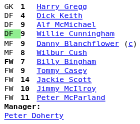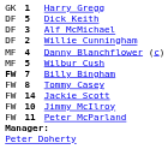 <table cellspacing="0" cellpadding="0" style="font-size:90%; margin:0.2em auto;">
 <tr>
 <th width="25"></th>
 <th width="25"></th>
 </tr>
 <tr>
 <td>GK</td>
 <td><strong>1</strong></td>
 <td><a href='#'>Harry Gregg</a></td>
 </tr>
 <tr>
 <td>DF</td>
-<td><strong>4</strong></td>
+<td><strong>5</strong></td>
 <td><a href='#'>Dick Keith</a></td>
 </tr>
 <tr>
 <td>DF</td>
-<td><strong>9</strong></td>
+<td><strong>3</strong></td>
 <td><a href='#'>Alf McMichael</a></td>
 </tr>
 <tr>
-<td style="background: lightgreen;">DF</td>
-<td><strong>9</strong></td>
+<td>DF</td>
+<td><strong>2</strong></td>
 <td><a href='#'>Willie Cunningham</a></td>
 </tr>
 <tr>
 <td>MF</td>
-<td><strong>9</strong></td>
+<td><strong>4</strong></td>
 <td><a href='#'>Danny Blanchflower</a> (<a href='#'>c</a>)</td>
 </tr>
 <tr>
 <td>MF</td>
-<td><strong>8</strong></td>
+<td><strong>5</strong></td>
 <td><a href='#'>Wilbur Cush</a></td>
 </tr>
 <tr>
 <td><strong>FW</strong></td>
 <td><strong>7</strong></td>
 <td><a href='#'>Billy Bingham</a></td>
 </tr>
 <tr>
 <td>FW</td>
-<td><strong>9</strong></td>
+<td><strong>8</strong></td>
 <td><a href='#'>Tommy Casey</a></td>
 </tr>
 <tr>
 <td>FW</td>
 <td><strong>14</strong></td>
 <td><a href='#'>Jackie Scott</a></td>
 </tr>
 <tr>
 <td>FW</td>
 <td><strong>10</strong></td>
 <td><a href='#'>Jimmy McIlroy</a></td>
 </tr>
 <tr>
 <td>FW</td>
 <td><strong>11</strong></td>
 <td><a href='#'>Peter McParland</a></td>
 </tr>
 <tr>
 <td colspan=3><strong>Manager:</strong></td>
 </tr>
 <tr>
 <td colspan=4><a href='#'>Peter Doherty</a></td>
 </tr>
 </table>
